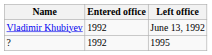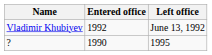 <table class="wikitable">
 <tr>
 <th>Name</th>
 <th>Entered office</th>
 <th>Left office</th>
 </tr>
 <tr>
 <td><a href='#'>Vladimir Khubiyev</a></td>
 <td>1992</td>
 <td>June 13, 1992</td>
 </tr>
 <tr>
 <td>?</td>
-<td>1992</td>
+<td>1990</td>
 <td>1995</td>
 </tr>
 </table>
